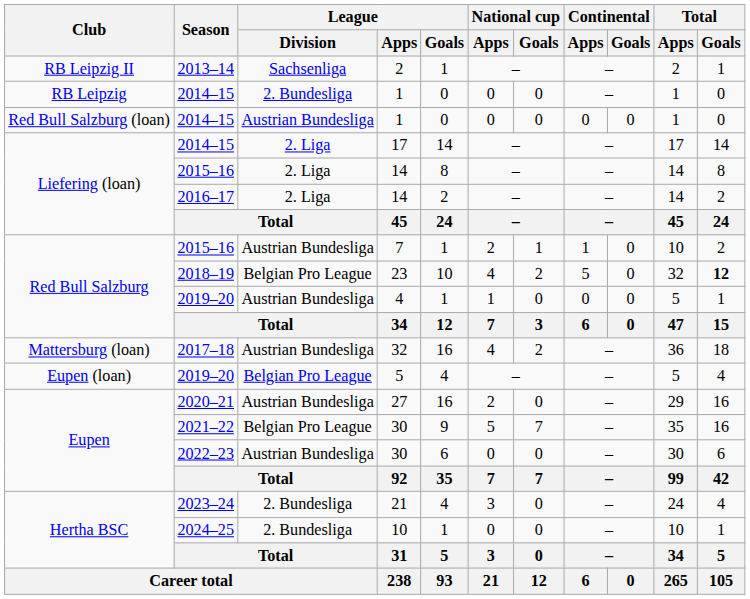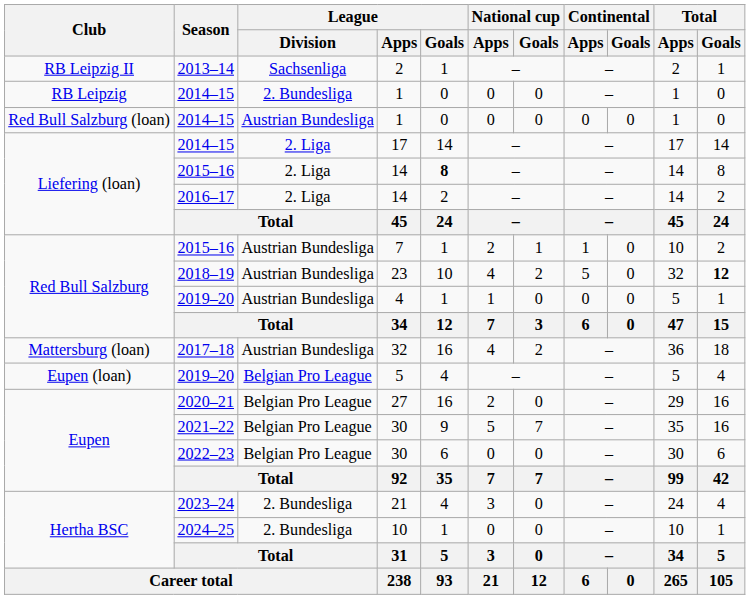 <table class="wikitable" style="text-align:center">
 <tr>
 <th rowspan=2>Club</th>
 <th rowspan=2>Season</th>
 <th colspan=3>League</th>
 <th colspan=2>National cup</th>
 <th colspan=2>Continental</th>
 <th colspan=2>Total</th>
 </tr>
 <tr>
 <th>Division</th>
 <th>Apps</th>
 <th>Goals</th>
 <th>Apps</th>
 <th>Goals</th>
 <th>Apps</th>
 <th>Goals</th>
 <th>Apps</th>
 <th>Goals</th>
 </tr>
 <tr>
 <td><a href='#'>RB Leipzig II</a></td>
 <td><a href='#'>2013–14</a></td>
 <td><a href='#'>Sachsenliga</a></td>
 <td>2</td>
 <td>1</td>
 <td colspan=2>–</td>
 <td colspan=2>–</td>
 <td>2</td>
 <td>1</td>
 </tr>
 <tr>
 <td><a href='#'>RB Leipzig</a></td>
 <td><a href='#'>2014–15</a></td>
 <td><a href='#'>2. Bundesliga</a></td>
 <td>1</td>
 <td>0</td>
 <td>0</td>
 <td>0</td>
 <td colspan=2>–</td>
 <td>1</td>
 <td>0</td>
 </tr>
 <tr>
 <td><a href='#'>Red Bull Salzburg</a> (loan)</td>
 <td><a href='#'>2014–15</a></td>
 <td><a href='#'>Austrian Bundesliga</a></td>
 <td>1</td>
 <td>0</td>
 <td>0</td>
 <td>0</td>
 <td>0</td>
 <td>0</td>
 <td>1</td>
 <td>0</td>
 </tr>
 <tr>
 <td rowspan=4><a href='#'>Liefering</a> (loan)</td>
 <td><a href='#'>2014–15</a></td>
 <td><a href='#'>2. Liga</a></td>
 <td>17</td>
 <td>14</td>
 <td colspan=2>–</td>
 <td colspan=2>–</td>
 <td>17</td>
 <td>14</td>
 </tr>
 <tr>
 <td><a href='#'>2015–16</a></td>
 <td>2. Liga</td>
 <td>14</td>
-<td>8</td>
+<td><strong>8</strong></td>
 <td colspan=2>–</td>
 <td colspan=2>–</td>
 <td>14</td>
 <td>8</td>
 </tr>
 <tr>
 <td><a href='#'>2016–17</a></td>
 <td>2. Liga</td>
 <td>14</td>
 <td>2</td>
 <td colspan=2>–</td>
 <td colspan=2>–</td>
 <td>14</td>
 <td>2</td>
 </tr>
 <tr>
 <th colspan=2>Total</th>
 <th>45</th>
 <th>24</th>
 <th colspan=2>–</th>
 <th colspan=2>–</th>
 <th>45</th>
 <th>24</th>
 </tr>
 <tr>
 <td rowspan=4><a href='#'>Red Bull Salzburg</a></td>
 <td><a href='#'>2015–16</a></td>
 <td>Austrian Bundesliga</td>
 <td>7</td>
 <td>1</td>
 <td>2</td>
 <td>1</td>
 <td>1</td>
 <td>0</td>
 <td>10</td>
 <td>2</td>
 </tr>
 <tr>
 <td><a href='#'>2018–19</a></td>
-<td>Belgian Pro League</td>
+<td>Austrian Bundesliga</td>
 <td>23</td>
 <td>10</td>
 <td>4</td>
 <td>2</td>
 <td>5</td>
 <td>0</td>
 <td>32</td>
 <td><strong>12</strong></td>
 </tr>
 <tr>
 <td><a href='#'>2019–20</a></td>
 <td>Austrian Bundesliga</td>
 <td>4</td>
 <td>1</td>
 <td>1</td>
 <td>0</td>
 <td>0</td>
 <td>0</td>
 <td>5</td>
 <td>1</td>
 </tr>
 <tr>
 <th colspan=2>Total</th>
 <th>34</th>
 <th>12</th>
 <th>7</th>
 <th>3</th>
 <th>6</th>
 <th>0</th>
 <th>47</th>
 <th>15</th>
 </tr>
 <tr>
 <td><a href='#'>Mattersburg</a> (loan)</td>
 <td><a href='#'>2017–18</a></td>
 <td>Austrian Bundesliga</td>
 <td>32</td>
 <td>16</td>
 <td>4</td>
 <td>2</td>
 <td colspan=2>–</td>
 <td>36</td>
 <td>18</td>
 </tr>
 <tr>
 <td><a href='#'>Eupen</a> (loan)</td>
 <td><a href='#'>2019–20</a></td>
 <td><a href='#'>Belgian Pro League</a></td>
 <td>5</td>
 <td>4</td>
 <td colspan=2>–</td>
 <td colspan=2>–</td>
 <td>5</td>
 <td>4</td>
 </tr>
 <tr>
 <td rowspan=4><a href='#'>Eupen</a></td>
 <td><a href='#'>2020–21</a></td>
-<td>Austrian Bundesliga</td>
+<td>Belgian Pro League</td>
 <td>27</td>
 <td>16</td>
 <td>2</td>
 <td>0</td>
 <td colspan=2>–</td>
 <td>29</td>
 <td>16</td>
 </tr>
 <tr>
 <td><a href='#'>2021–22</a></td>
 <td>Belgian Pro League</td>
 <td>30</td>
 <td>9</td>
 <td>5</td>
 <td>7</td>
 <td colspan=2>–</td>
 <td>35</td>
 <td>16</td>
 </tr>
 <tr>
 <td><a href='#'>2022–23</a></td>
-<td>Austrian Bundesliga</td>
+<td>Belgian Pro League</td>
 <td>30</td>
 <td>6</td>
 <td>0</td>
 <td>0</td>
 <td colspan=2>–</td>
 <td>30</td>
 <td>6</td>
 </tr>
 <tr>
 <th colspan=2>Total</th>
 <th>92</th>
 <th>35</th>
 <th>7</th>
 <th>7</th>
 <th colspan=2>–</th>
 <th>99</th>
 <th>42</th>
 </tr>
 <tr>
 <td rowspan=3><a href='#'>Hertha BSC</a></td>
 <td><a href='#'>2023–24</a></td>
 <td>2. Bundesliga</td>
 <td>21</td>
 <td>4</td>
 <td>3</td>
 <td>0</td>
 <td colspan=2>–</td>
 <td>24</td>
 <td>4</td>
 </tr>
 <tr>
 <td><a href='#'>2024–25</a></td>
 <td>2. Bundesliga</td>
 <td>10</td>
 <td>1</td>
 <td>0</td>
 <td>0</td>
 <td colspan=2>–</td>
 <td>10</td>
 <td>1</td>
 </tr>
 <tr>
 <th colspan=2>Total</th>
 <th>31</th>
 <th>5</th>
 <th>3</th>
 <th>0</th>
 <th colspan=2>–</th>
 <th>34</th>
 <th>5</th>
 </tr>
 <tr>
 <th colspan=3>Career total</th>
 <th>238</th>
 <th>93</th>
 <th>21</th>
 <th>12</th>
 <th>6</th>
 <th>0</th>
 <th>265</th>
 <th>105</th>
 </tr>
 </table>
